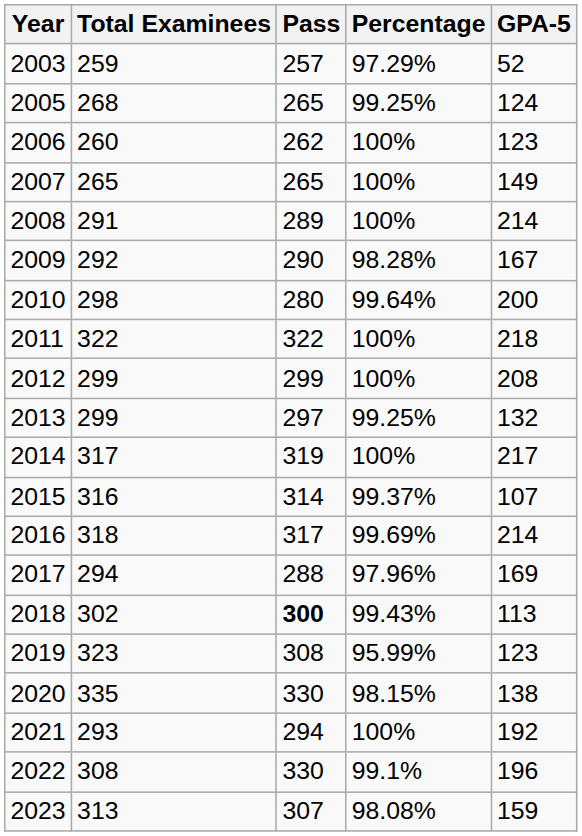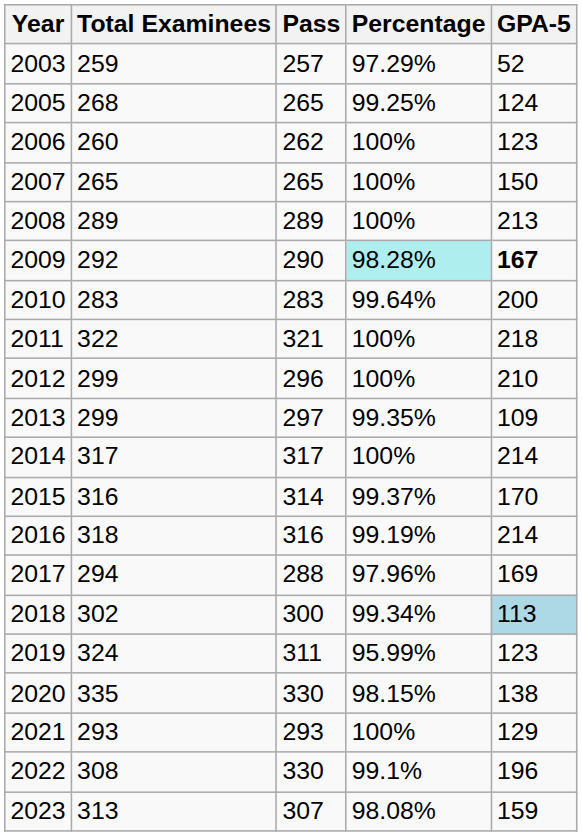 <table class="wikitable sortable">
 <tr>
 <th>Year</th>
 <th>Total Examinees</th>
 <th>Pass</th>
 <th>Percentage</th>
 <th>GPA-5</th>
 </tr>
 <tr>
 <td>2003</td>
 <td>259</td>
 <td>257</td>
 <td>97.29%</td>
 <td>52</td>
 </tr>
 <tr>
 <td>2005</td>
 <td>268</td>
 <td>265</td>
 <td>99.25%</td>
 <td>124</td>
 </tr>
 <tr>
 <td>2006</td>
 <td>260</td>
 <td>262</td>
 <td>100%</td>
 <td>123</td>
 </tr>
 <tr>
 <td>2007</td>
 <td>265</td>
 <td>265</td>
 <td>100%</td>
-<td>149</td>
+<td>150</td>
 </tr>
 <tr>
 <td>2008</td>
-<td>291</td>
+<td>289</td>
 <td>289</td>
 <td>100%</td>
-<td>214</td>
+<td>213</td>
 </tr>
 <tr>
 <td>2009</td>
 <td>292</td>
 <td>290</td>
-<td>98.28%</td>
-<td>167</td>
+<td style="background: paleturquoise;">98.28%</td>
+<td><strong>167</strong></td>
 </tr>
 <tr>
 <td>2010</td>
-<td>298</td>
-<td>280</td>
+<td>283</td>
+<td>283</td>
 <td>99.64%</td>
 <td>200</td>
 </tr>
 <tr>
 <td>2011</td>
 <td>322</td>
-<td>322</td>
+<td>321</td>
 <td>100%</td>
 <td>218</td>
 </tr>
 <tr>
 <td>2012</td>
 <td>299</td>
-<td>299</td>
+<td>296</td>
 <td>100%</td>
-<td>208</td>
+<td>210</td>
 </tr>
 <tr>
 <td>2013</td>
 <td>299</td>
 <td>297</td>
-<td>99.25%</td>
-<td>132</td>
+<td>99.35%</td>
+<td>109</td>
 </tr>
 <tr>
 <td>2014</td>
 <td>317</td>
-<td>319</td>
+<td>317</td>
 <td>100%</td>
-<td>217</td>
+<td>214</td>
 </tr>
 <tr>
 <td>2015</td>
 <td>316</td>
 <td>314</td>
 <td>99.37%</td>
-<td>107</td>
+<td>170</td>
 </tr>
 <tr>
 <td>2016</td>
 <td>318</td>
-<td>317</td>
-<td>99.69%</td>
+<td>316</td>
+<td>99.19%</td>
 <td>214</td>
 </tr>
 <tr>
 <td>2017</td>
 <td>294</td>
 <td>288</td>
 <td>97.96%</td>
 <td>169</td>
 </tr>
 <tr>
 <td>2018</td>
 <td>302</td>
-<td><strong>300</strong></td>
-<td>99.43%</td>
-<td>113</td>
+<td>300</td>
+<td>99.34%</td>
+<td style="background: lightblue;">113</td>
 </tr>
 <tr>
 <td>2019</td>
-<td>323</td>
-<td>308</td>
+<td>324</td>
+<td>311</td>
 <td>95.99%</td>
 <td>123</td>
 </tr>
 <tr>
 <td>2020</td>
 <td>335</td>
 <td>330</td>
 <td>98.15%</td>
 <td>138</td>
 </tr>
 <tr>
 <td>2021</td>
 <td>293</td>
-<td>294</td>
+<td>293</td>
 <td>100%</td>
-<td>192</td>
+<td>129</td>
 </tr>
 <tr>
 <td>2022</td>
 <td>308</td>
 <td>330</td>
 <td>99.1%</td>
 <td>196</td>
 </tr>
 <tr>
 <td>2023</td>
 <td>313</td>
 <td>307</td>
 <td>98.08%</td>
 <td>159</td>
 </tr>
 </table>
